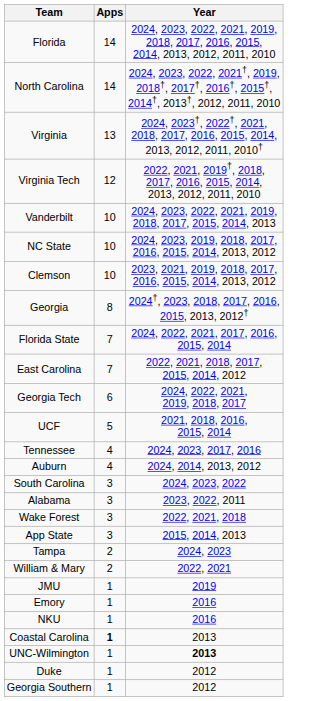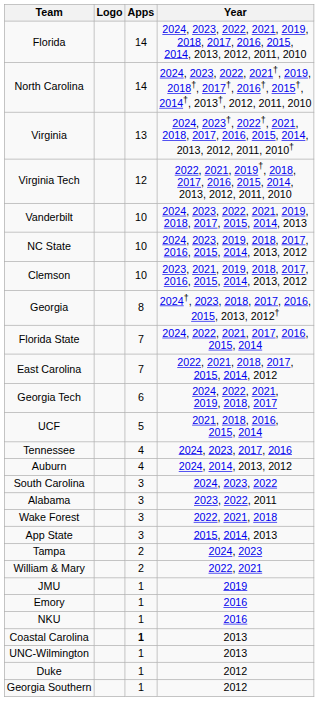 <table class="wikitable sortable" style="text-align:center">
 <tr>
 <th>Team</th>
+<th>Logo</th>
 <th>Apps</th>
 <th>Year</th>
 </tr>
 <tr>
 <td>Florida</td>
+<td></td>
 <td>14</td>
 <td><a href='#'>2024</a>, <a href='#'>2023</a>, <a href='#'>2022</a>, <a href='#'>2021</a>, <a href='#'>2019</a>,<br><a href='#'>2018</a>, <a href='#'>2017</a>, <a href='#'>2016</a>, <a href='#'>2015</a>,<br><a href='#'>2014</a>, 2013, 2012, 2011, 2010</td>
 </tr>
 <tr>
 <td>North Carolina</td>
+<td></td>
 <td>14</td>
 <td><a href='#'>2024</a>, <a href='#'>2023</a>, <a href='#'>2022</a>, <a href='#'>2021</a><sup>†</sup>, <a href='#'>2019</a>,<br><a href='#'>2018</a><sup>†</sup>, <a href='#'>2017</a><sup>†</sup>, <a href='#'>2016</a><sup>†</sup>, <a href='#'>2015</a><sup>†</sup>,<br><a href='#'>2014</a><sup>†</sup>, 2013<sup>†</sup>, 2012, 2011, 2010</td>
 </tr>
 <tr>
 <td>Virginia</td>
+<td></td>
 <td>13</td>
 <td><a href='#'>2024</a>, <a href='#'>2023</a><sup>†</sup>, <a href='#'>2022</a><sup>†</sup>, <a href='#'>2021</a>,<br><a href='#'>2018</a>, <a href='#'>2017</a>, <a href='#'>2016</a>, <a href='#'>2015</a>, <a href='#'>2014</a>,<br>2013, 2012, 2011, 2010<sup>†</sup></td>
 </tr>
 <tr>
 <td>Virginia Tech</td>
+<td></td>
 <td>12</td>
 <td><a href='#'>2022</a>, <a href='#'>2021</a>, <a href='#'>2019</a><sup>†</sup>, <a href='#'>2018</a>,<br><a href='#'>2017</a>, <a href='#'>2016</a>, <a href='#'>2015</a>, <a href='#'>2014</a>,<br>2013, 2012, 2011, 2010</td>
 </tr>
 <tr>
 <td>Vanderbilt</td>
+<td></td>
 <td>10</td>
 <td><a href='#'>2024</a>, <a href='#'>2023</a>, <a href='#'>2022</a>, <a href='#'>2021</a>, <a href='#'>2019</a>,<br><a href='#'>2018</a>, <a href='#'>2017</a>, <a href='#'>2015</a>, <a href='#'>2014</a>, 2013</td>
 </tr>
 <tr>
 <td>NC State</td>
+<td></td>
 <td>10</td>
 <td><a href='#'>2024</a>, <a href='#'>2023</a>, <a href='#'>2019</a>, <a href='#'>2018</a>, <a href='#'>2017</a>,<br><a href='#'>2016</a>, <a href='#'>2015</a>, <a href='#'>2014</a>, 2013, 2012</td>
 </tr>
 <tr>
 <td>Clemson</td>
+<td></td>
 <td>10</td>
 <td><a href='#'>2023</a>, <a href='#'>2021</a>, <a href='#'>2019</a>, <a href='#'>2018</a>, <a href='#'>2017</a>,<br><a href='#'>2016</a>, <a href='#'>2015</a>, <a href='#'>2014</a>, 2013, 2012</td>
 </tr>
 <tr>
 <td>Georgia</td>
+<td></td>
 <td>8</td>
 <td><a href='#'>2024</a><sup>†</sup>, <a href='#'>2023</a>, <a href='#'>2018</a>, <a href='#'>2017</a>, <a href='#'>2016</a>,<br><a href='#'>2015</a>, 2013, 2012<sup>†</sup></td>
 </tr>
 <tr>
 <td>Florida State</td>
+<td></td>
 <td>7</td>
 <td><a href='#'>2024</a>, <a href='#'>2022</a>, <a href='#'>2021</a>, <a href='#'>2017</a>, <a href='#'>2016</a>,<br><a href='#'>2015</a>, <a href='#'>2014</a></td>
 </tr>
 <tr>
 <td>East Carolina</td>
+<td></td>
 <td>7</td>
 <td><a href='#'>2022</a>, <a href='#'>2021</a>, <a href='#'>2018</a>, <a href='#'>2017</a>,<br><a href='#'>2015</a>, <a href='#'>2014</a>, 2012</td>
 </tr>
 <tr>
 <td>Georgia Tech</td>
+<td></td>
 <td>6</td>
 <td><a href='#'>2024</a>, <a href='#'>2022</a>, <a href='#'>2021</a>,<br><a href='#'>2019</a>, <a href='#'>2018</a>, <a href='#'>2017</a></td>
 </tr>
 <tr>
 <td>UCF</td>
+<td></td>
 <td>5</td>
 <td><a href='#'>2021</a>, <a href='#'>2018</a>, <a href='#'>2016</a>,<br><a href='#'>2015</a>, <a href='#'>2014</a></td>
 </tr>
 <tr>
 <td>Tennessee</td>
+<td></td>
 <td>4</td>
 <td><a href='#'>2024</a>, <a href='#'>2023</a>, <a href='#'>2017</a>, <a href='#'>2016</a></td>
 </tr>
 <tr>
 <td>Auburn</td>
+<td></td>
 <td>4</td>
 <td><a href='#'>2024</a>, <a href='#'>2014</a>, 2013, 2012</td>
 </tr>
 <tr>
 <td>South Carolina</td>
+<td></td>
 <td>3</td>
 <td><a href='#'>2024</a>, <a href='#'>2023</a>, <a href='#'>2022</a></td>
 </tr>
 <tr>
 <td>Alabama</td>
+<td></td>
 <td>3</td>
 <td><a href='#'>2023</a>, <a href='#'>2022</a>, 2011</td>
 </tr>
 <tr>
 <td>Wake Forest</td>
+<td></td>
 <td>3</td>
 <td><a href='#'>2022</a>, <a href='#'>2021</a>, <a href='#'>2018</a></td>
 </tr>
 <tr>
 <td>App State</td>
+<td></td>
 <td>3</td>
 <td><a href='#'>2015</a>, <a href='#'>2014</a>, 2013</td>
 </tr>
 <tr>
 <td>Tampa</td>
+<td></td>
 <td>2</td>
 <td><a href='#'>2024</a>, <a href='#'>2023</a></td>
 </tr>
 <tr>
 <td>William & Mary</td>
+<td></td>
 <td>2</td>
 <td><a href='#'>2022</a>, <a href='#'>2021</a></td>
 </tr>
 <tr>
 <td>JMU</td>
+<td></td>
 <td>1</td>
 <td><a href='#'>2019</a></td>
 </tr>
 <tr>
 <td>Emory</td>
+<td></td>
 <td>1</td>
 <td><a href='#'>2016</a></td>
 </tr>
 <tr>
 <td>NKU</td>
+<td></td>
 <td>1</td>
 <td><a href='#'>2016</a></td>
 </tr>
 <tr>
 <td>Coastal Carolina</td>
+<td></td>
 <td><strong>1</strong></td>
 <td>2013</td>
 </tr>
 <tr>
 <td>UNC-Wilmington</td>
+<td></td>
 <td>1</td>
-<td><strong>2013</strong></td>
+<td>2013</td>
 </tr>
 <tr>
 <td>Duke</td>
+<td></td>
 <td>1</td>
 <td>2012</td>
 </tr>
 <tr>
 <td>Georgia Southern</td>
+<td></td>
 <td>1</td>
 <td>2012</td>
 </tr>
 </table>
